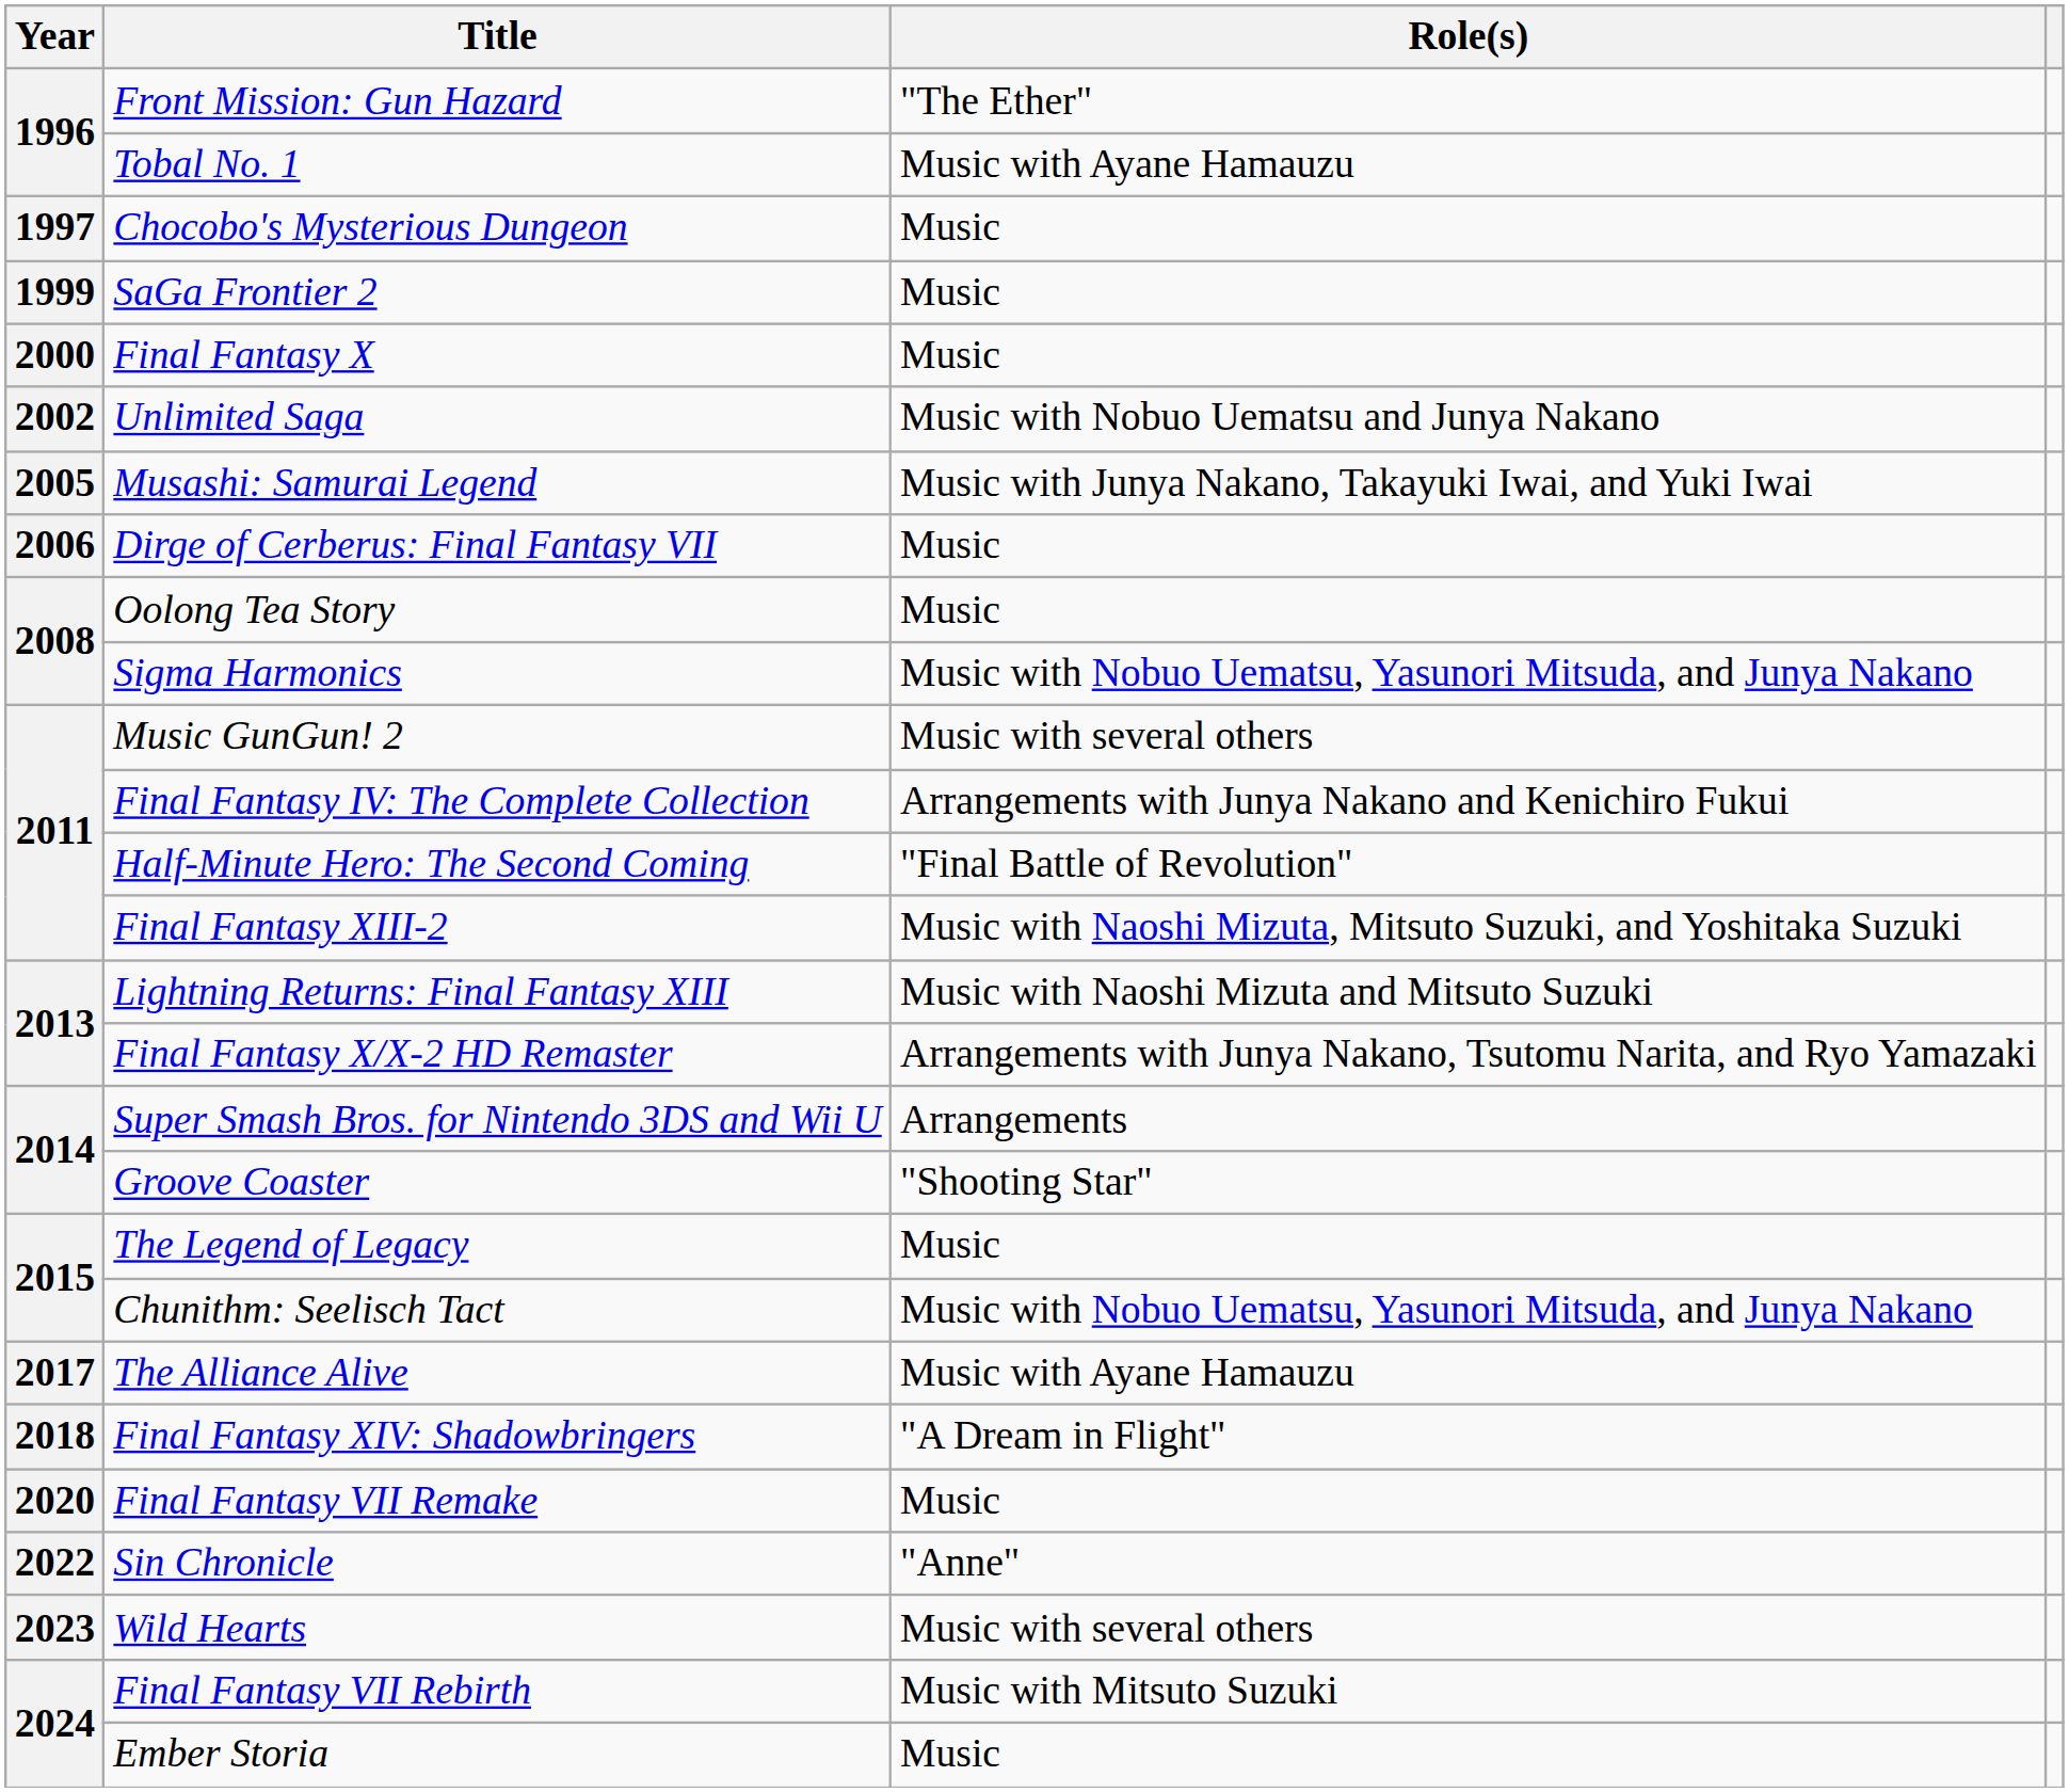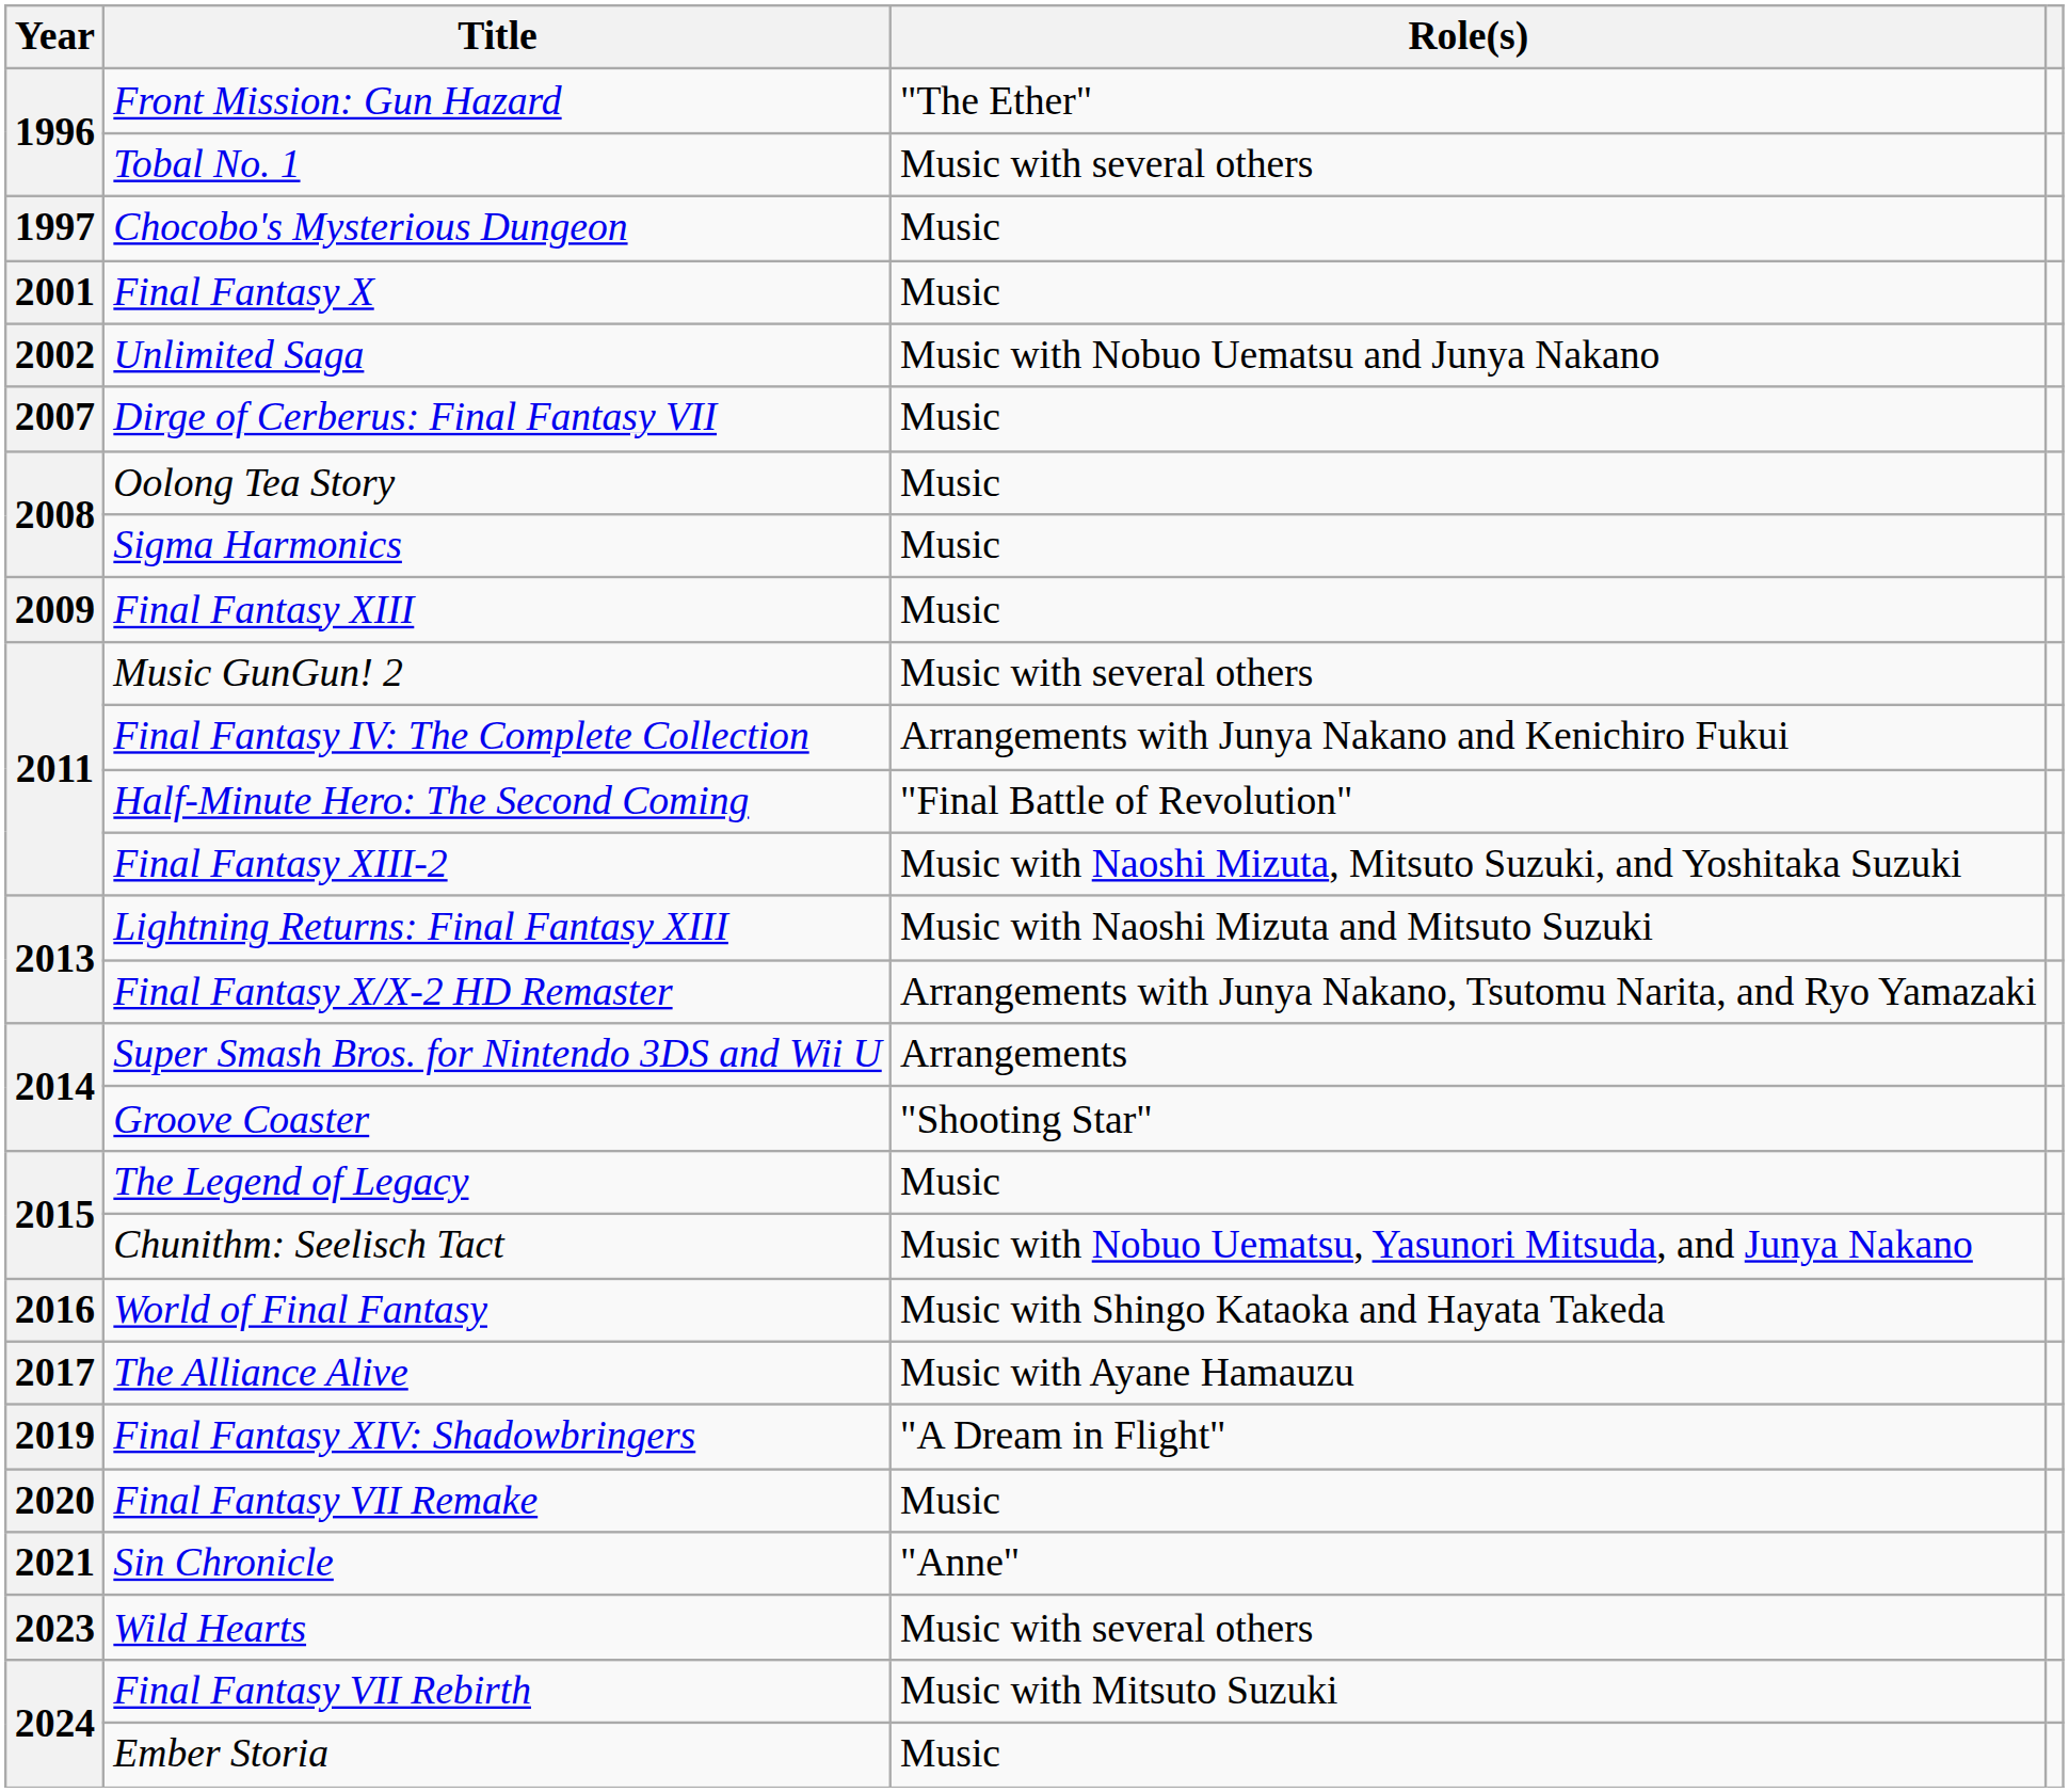 <table class="wikitable plainrowheaders sortable" width="auto">
 <tr>
 <th scope="col">Year</th>
 <th scope="col">Title</th>
 <th scope="col">Role(s)</th>
 <th scope="col" class="unsortable"></th>
 </tr>
 <tr>
 <th scope=row rowspan="2">1996</th>
 <td><em><a href='#'>Front Mission: Gun Hazard</a></em></td>
 <td>"The Ether"</td>
 <td></td>
 </tr>
 <tr>
 <td><em><a href='#'>Tobal No. 1</a></em></td>
-<td>Music with Ayane Hamauzu</td>
+<td>Music with several others</td>
 <td></td>
 </tr>
 <tr>
 <th scope=row>1997</th>
 <td><em><a href='#'>Chocobo's Mysterious Dungeon</a></em></td>
 <td>Music</td>
 <td></td>
 </tr>
 <tr>
-<th scope=row>1999</th>
-<td><em><a href='#'>SaGa Frontier 2</a></em></td>
-<td>Music</td>
-<td></td>
-</tr>
-<tr>
-<th Scope=row>2000</th>
+<th Scope=row>2001</th>
 <td><em><a href='#'>Final Fantasy X</a></em></td>
 <td>Music</td>
 <td></td>
 </tr>
 <tr>
 <th scope=row>2002</th>
 <td><em><a href='#'>Unlimited Saga</a></em></td>
 <td>Music with Nobuo Uematsu and Junya Nakano</td>
 <td></td>
 </tr>
 <tr>
-<th scope=row>2005</th>
-<td><em><a href='#'>Musashi: Samurai Legend</a></em></td>
-<td>Music with Junya Nakano, Takayuki Iwai, and Yuki Iwai</td>
-<td></td>
-</tr>
-<tr>
-<th scope=row>2006</th>
+<th scope=row>2007</th>
 <td><em><a href='#'>Dirge of Cerberus: Final Fantasy VII</a></em></td>
 <td>Music</td>
 <td></td>
 </tr>
 <tr>
 <th scope=row rowspan="2">2008</th>
 <td><em>Oolong Tea Story</em></td>
 <td>Music</td>
 <td></td>
 </tr>
 <tr>
 <td><em><a href='#'>Sigma Harmonics</a></em></td>
-<td>Music with <a href='#'>Nobuo Uematsu</a>, <a href='#'>Yasunori Mitsuda</a>, and <a href='#'>Junya Nakano</a></td>
+<td>Music</td>
+<td></td>
+</tr>
+<tr>
+<th scope=row>2009</th>
+<td><em><a href='#'>Final Fantasy XIII</a></em></td>
+<td>Music</td>
 <td></td>
 </tr>
 <tr>
 <th scope=row rowspan="4">2011</th>
 <td><em>Music GunGun! 2</em></td>
 <td>Music with several others</td>
 <td></td>
 </tr>
 <tr>
 <td><em><a href='#'>Final Fantasy IV: The Complete Collection</a></em></td>
 <td>Arrangements with Junya Nakano and Kenichiro Fukui</td>
 <td></td>
 </tr>
 <tr>
 <td><em><a href='#'>Half-Minute Hero: The Second Coming</a></em></td>
 <td>"Final Battle of Revolution"</td>
 <td></td>
 </tr>
 <tr>
 <td><em><a href='#'>Final Fantasy XIII-2</a></em></td>
 <td>Music with <a href='#'>Naoshi Mizuta</a>, Mitsuto Suzuki, and Yoshitaka Suzuki</td>
 <td></td>
 </tr>
 <tr>
 <th scope=row rowspan="2">2013</th>
 <td><em><a href='#'>Lightning Returns: Final Fantasy XIII</a></em></td>
 <td>Music with Naoshi Mizuta and Mitsuto Suzuki</td>
 <td></td>
 </tr>
 <tr>
 <td><em><a href='#'>Final Fantasy X/X-2 HD Remaster</a></em></td>
 <td>Arrangements with Junya Nakano, Tsutomu Narita, and Ryo Yamazaki</td>
 <td></td>
 </tr>
 <tr>
 <th scope=row rowspan="2">2014</th>
 <td><em><a href='#'>Super Smash Bros. for Nintendo 3DS and Wii U</a></em></td>
 <td>Arrangements</td>
 <td></td>
 </tr>
 <tr>
 <td><em><a href='#'>Groove Coaster</a></em></td>
 <td>"Shooting Star"</td>
 <td></td>
 </tr>
 <tr>
 <th scope=row rowspan="2">2015</th>
 <td><em><a href='#'>The Legend of Legacy</a></em></td>
 <td>Music</td>
 <td></td>
 </tr>
 <tr>
 <td><em>Chunithm: Seelisch Tact</em></td>
 <td>Music with <a href='#'>Nobuo Uematsu</a>, <a href='#'>Yasunori Mitsuda</a>, and <a href='#'>Junya Nakano</a></td>
 <td></td>
 </tr>
 <tr>
+<th scope=row rowspan="1">2016</th>
+<td><em><a href='#'>World of Final Fantasy</a></em></td>
+<td>Music with Shingo Kataoka and Hayata Takeda</td>
+<td></td>
+</tr>
+<tr>
 <th scope=row>2017</th>
 <td><em><a href='#'>The Alliance Alive</a></em></td>
 <td>Music with Ayane Hamauzu</td>
 <td></td>
 </tr>
 <tr>
-<th scope=row>2018</th>
+<th scope=row>2019</th>
 <td><em><a href='#'>Final Fantasy XIV: Shadowbringers</a></em></td>
 <td>"A Dream in Flight"</td>
 <td></td>
 </tr>
 <tr>
 <th scope=row>2020</th>
 <td><em><a href='#'>Final Fantasy VII Remake</a></em></td>
 <td>Music</td>
 <td></td>
 </tr>
 <tr>
-<th scope=row rowspan="1">2022</th>
+<th scope=row rowspan="1">2021</th>
 <td><em><a href='#'>Sin Chronicle</a></em></td>
 <td>"Anne"</td>
 <td></td>
 </tr>
 <tr>
 <th scope=row rowspan="1">2023</th>
 <td><em><a href='#'>Wild Hearts</a></em></td>
 <td>Music with several others</td>
 <td></td>
 </tr>
 <tr>
 <th scope=row rowspan="2">2024</th>
 <td><em><a href='#'>Final Fantasy VII Rebirth</a></em></td>
 <td>Music with Mitsuto Suzuki</td>
 <td></td>
 </tr>
 <tr>
 <td><em>Ember Storia</em></td>
 <td>Music</td>
 </tr>
 </table>
